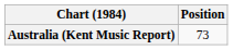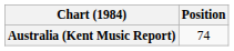 <table class="wikitable plainrowheaders">
 <tr>
 <th>Chart (1984)</th>
 <th>Position</th>
 </tr>
 <tr>
 <th scope="row">Australia (Kent Music Report)</th>
-<td align="center">73</td>
+<td align="center">74</td>
 </tr>
 </table>
